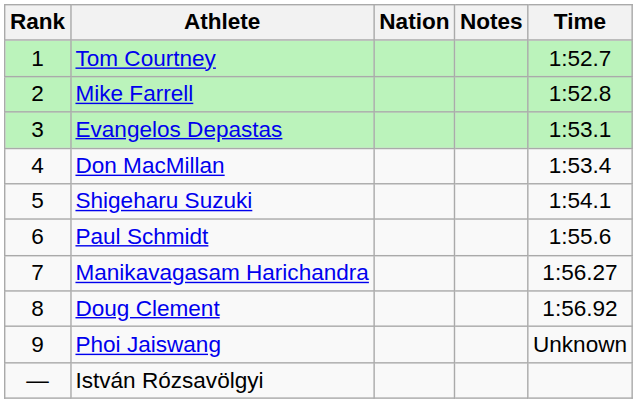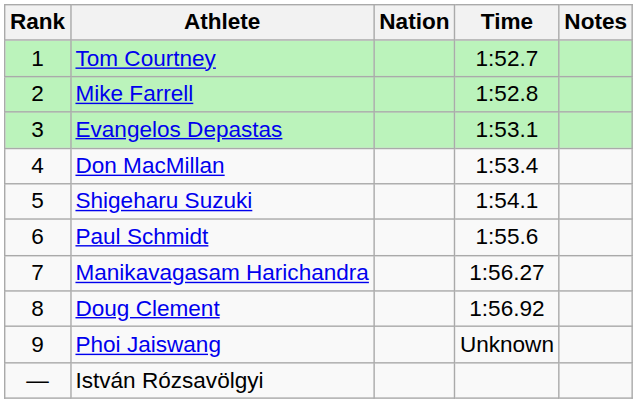 <table class="wikitable sortable" style="text-align:center">
 <tr>
 <th>Rank</th>
 <th>Athlete</th>
 <th>Nation</th>
+<th>Time</th>
 <th>Notes</th>
-<th>Time</th>
 </tr>
 <tr bgcolor=bbf3bb>
 <td>1</td>
 <td align=left><a href='#'>Tom Courtney</a></td>
 <td align=left></td>
+<td>1:52.7</td>
 <td></td>
-<td>1:52.7</td>
 </tr>
 <tr bgcolor=bbf3bb>
 <td>2</td>
 <td align=left><a href='#'>Mike Farrell</a></td>
 <td align=left></td>
+<td>1:52.8</td>
 <td></td>
-<td>1:52.8</td>
 </tr>
 <tr bgcolor=bbf3bb>
 <td>3</td>
 <td align=left><a href='#'>Evangelos Depastas</a></td>
 <td align=left></td>
+<td>1:53.1</td>
 <td></td>
-<td>1:53.1</td>
 </tr>
 <tr>
 <td>4</td>
 <td align=left><a href='#'>Don MacMillan</a></td>
 <td align=left></td>
+<td>1:53.4</td>
 <td></td>
-<td>1:53.4</td>
 </tr>
 <tr>
 <td>5</td>
 <td align=left><a href='#'>Shigeharu Suzuki</a></td>
 <td align=left></td>
+<td>1:54.1</td>
 <td></td>
-<td>1:54.1</td>
 </tr>
 <tr>
 <td>6</td>
 <td align=left><a href='#'>Paul Schmidt</a></td>
 <td align=left></td>
+<td>1:55.6</td>
 <td></td>
-<td>1:55.6</td>
 </tr>
 <tr>
 <td>7</td>
 <td align=left><a href='#'>Manikavagasam Harichandra</a></td>
 <td align=left></td>
+<td>1:56.27</td>
 <td></td>
-<td>1:56.27</td>
 </tr>
 <tr>
 <td>8</td>
 <td align=left><a href='#'>Doug Clement</a></td>
 <td align=left></td>
+<td>1:56.92</td>
 <td></td>
-<td>1:56.92</td>
 </tr>
 <tr>
 <td>9</td>
 <td align=left><a href='#'>Phoi Jaiswang</a></td>
 <td align=left></td>
+<td data-sort-value=2:00.0>Unknown</td>
 <td></td>
-<td data-sort-value=2:00.0>Unknown</td>
 </tr>
 <tr>
 <td data-sort-value=10>—</td>
 <td align=left>István Rózsavölgyi</td>
 <td align=left></td>
 <td></td>
 <td></td>
 </tr>
 </table>
